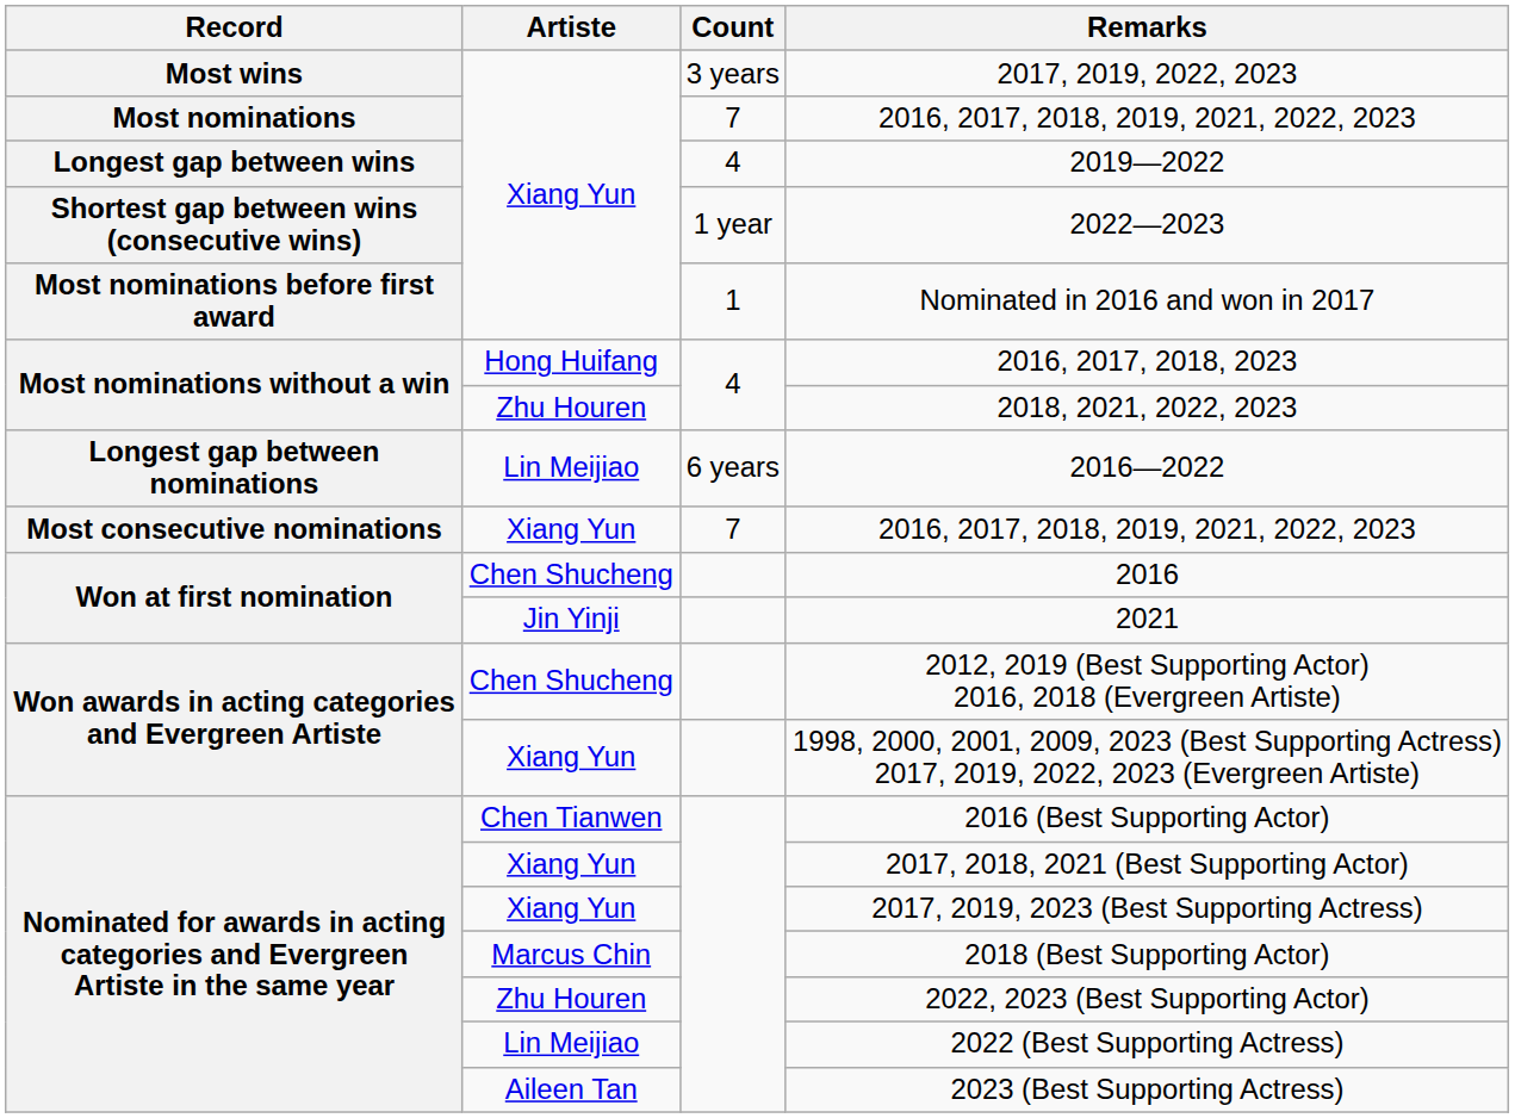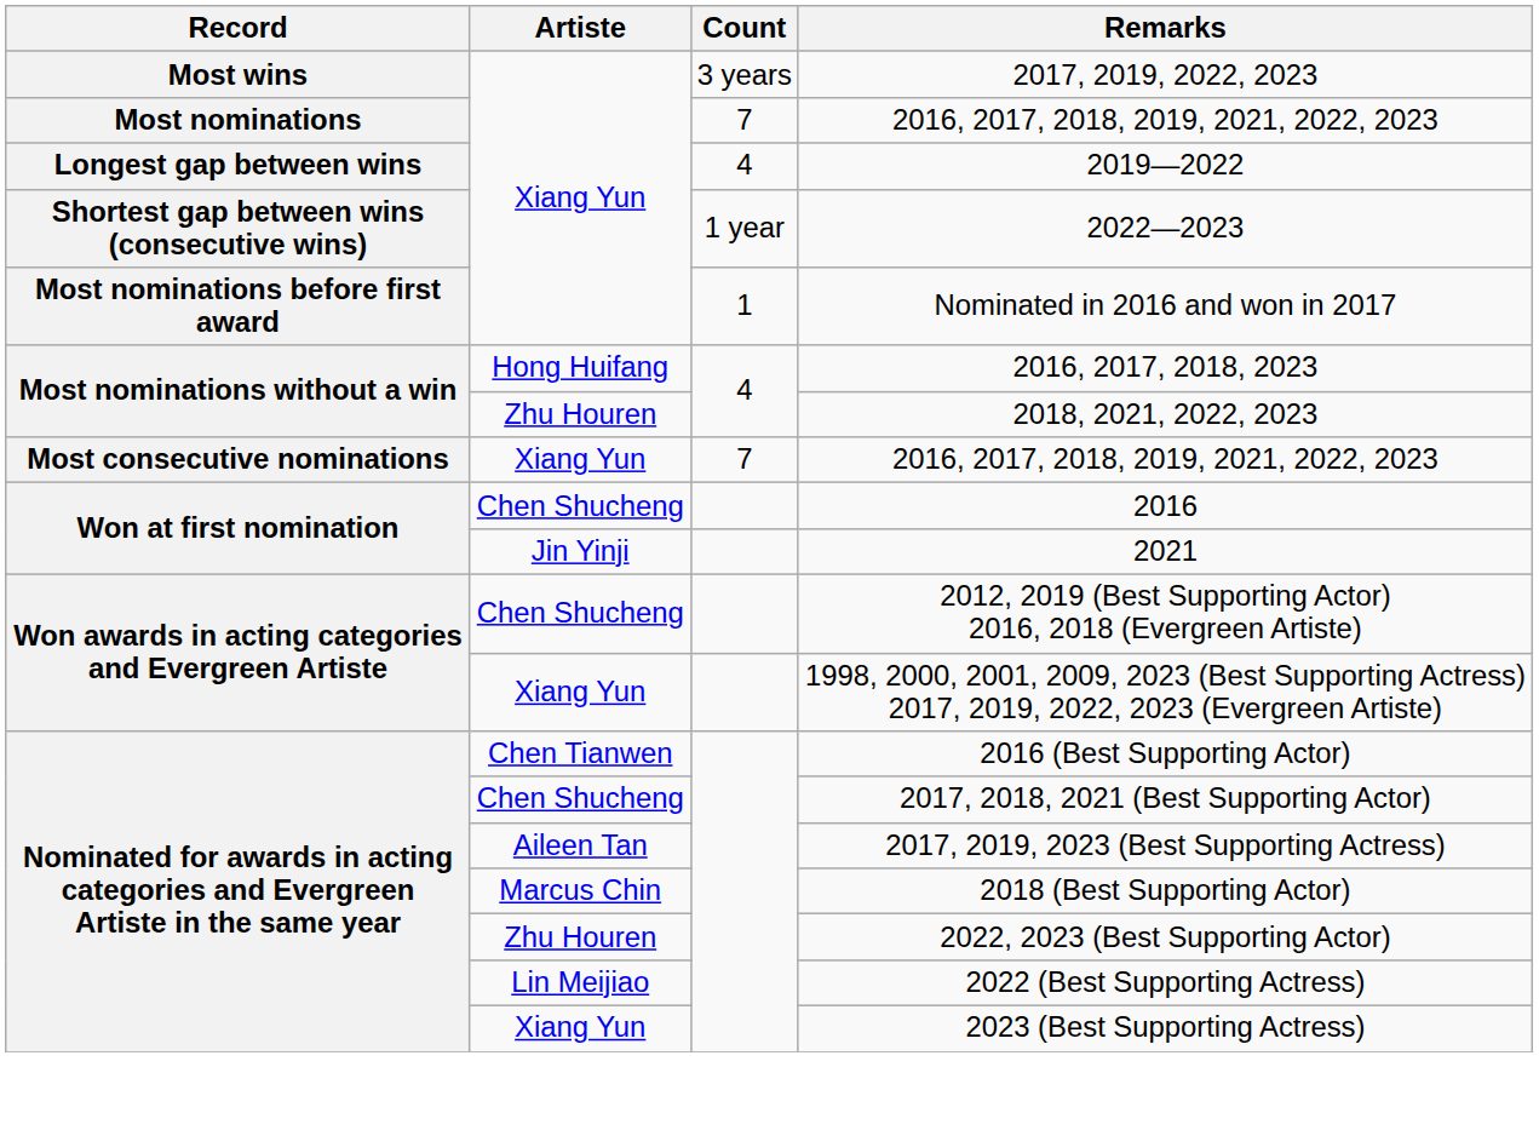 <table class="wikitable" style="text-align: center;">
 <tr>
 <th width=250 scope="col">Record</th>
 <th scope="col">Artiste</th>
 <th scope="col">Count</th>
 <th scope="col">Remarks</th>
 </tr>
 <tr>
 <th>Most wins</th>
 <td rowspan=5><a href='#'>Xiang Yun</a></td>
 <td>3 years</td>
 <td>2017, 2019, 2022, 2023</td>
 </tr>
 <tr>
 <th>Most nominations</th>
 <td>7</td>
 <td>2016, 2017, 2018, 2019, 2021, 2022, 2023</td>
 </tr>
 <tr>
 <th>Longest gap between wins</th>
 <td>4</td>
 <td>2019—2022</td>
 </tr>
 <tr>
 <th>Shortest gap between wins<br>(consecutive wins)</th>
 <td>1 year</td>
 <td>2022—2023</td>
 </tr>
 <tr>
 <th>Most nominations before first award</th>
 <td>1</td>
 <td>Nominated in 2016 and won in 2017</td>
 </tr>
 <tr>
 <th rowspan=2>Most nominations without a win</th>
 <td><a href='#'>Hong Huifang</a></td>
 <td rowspan=2>4</td>
 <td>2016, 2017, 2018, 2023</td>
 </tr>
 <tr>
 <td><a href='#'>Zhu Houren</a></td>
 <td>2018, 2021, 2022, 2023</td>
 </tr>
 <tr>
-<th>Longest gap between nominations</th>
-<td><a href='#'>Lin Meijiao</a></td>
-<td>6 years</td>
-<td>2016—2022</td>
-</tr>
-<tr>
 <th>Most consecutive nominations</th>
 <td><a href='#'>Xiang Yun</a></td>
 <td>7</td>
 <td>2016, 2017, 2018, 2019, 2021, 2022, 2023</td>
 </tr>
 <tr>
 <th rowspan=2>Won at first nomination</th>
 <td><a href='#'>Chen Shucheng</a></td>
 <td></td>
 <td>2016</td>
 </tr>
 <tr>
 <td><a href='#'>Jin Yinji</a></td>
 <td></td>
 <td>2021</td>
 </tr>
 <tr>
 <th rowspan=2>Won awards in acting categories and Evergreen Artiste</th>
 <td><a href='#'>Chen Shucheng</a></td>
 <td></td>
 <td>2012, 2019 (Best Supporting Actor)<br>2016, 2018 (Evergreen Artiste)<br></td>
 </tr>
 <tr>
 <td><a href='#'>Xiang Yun</a></td>
 <td></td>
 <td>1998, 2000, 2001, 2009, 2023 (Best Supporting Actress)<br>2017, 2019, 2022, 2023 (Evergreen Artiste)<br></td>
 </tr>
 <tr>
 <th rowspan=7>Nominated for awards in acting categories and Evergreen Artiste in the same year</th>
 <td><a href='#'>Chen Tianwen</a></td>
 <td rowspan=7></td>
 <td>2016 (Best Supporting Actor)</td>
 </tr>
 <tr>
-<td><a href='#'>Xiang Yun</a></td>
+<td><a href='#'>Chen Shucheng</a></td>
 <td>2017, 2018, 2021 (Best Supporting Actor)</td>
 </tr>
 <tr>
-<td><a href='#'>Xiang Yun</a></td>
+<td><a href='#'>Aileen Tan</a></td>
 <td>2017, 2019, 2023 (Best Supporting Actress)</td>
 </tr>
 <tr>
 <td><a href='#'>Marcus Chin</a></td>
 <td>2018 (Best Supporting Actor)</td>
 </tr>
 <tr>
 <td><a href='#'>Zhu Houren</a></td>
 <td>2022, 2023 (Best Supporting Actor)</td>
 </tr>
 <tr>
 <td><a href='#'>Lin Meijiao</a></td>
 <td>2022 (Best Supporting Actress)</td>
 </tr>
 <tr>
-<td><a href='#'>Aileen Tan</a></td>
+<td><a href='#'>Xiang Yun</a></td>
 <td>2023 (Best Supporting Actress)</td>
 </tr>
 </table>
